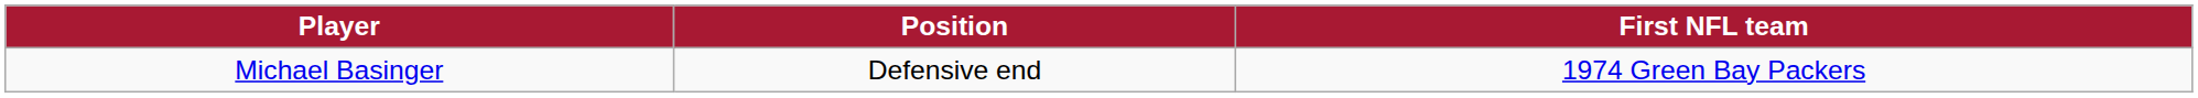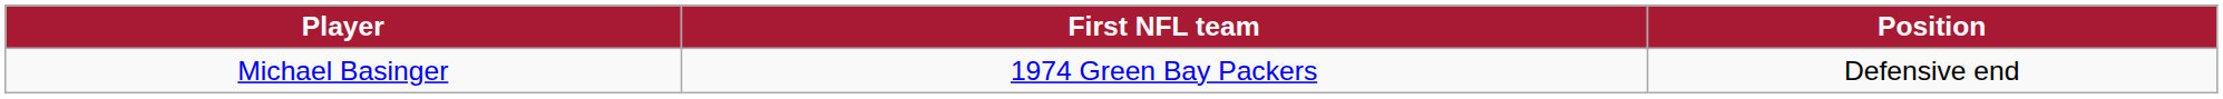 <table class="wikitable" width="65%">
 <tr align="center" style="background:#A81933;color:#FFFFFF;">
 <td><strong>Player</strong></td>
+<td><strong>First NFL team</strong></td>
 <td><strong>Position</strong></td>
-<td><strong>First NFL team</strong></td>
 </tr>
 <tr align="center" bgcolor="">
 <td><a href='#'>Michael Basinger</a></td>
+<td><a href='#'>1974 Green Bay Packers</a></td>
 <td>Defensive end</td>
-<td><a href='#'>1974 Green Bay Packers</a></td>
 </tr>
 </table>
